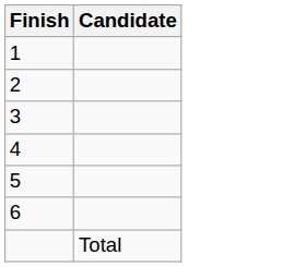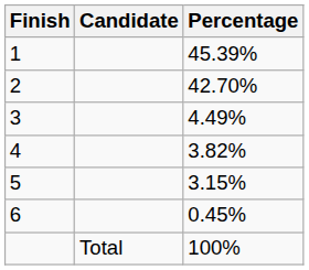 <table class="wikitable sortable">
 <tr>
 <th>Finish</th>
 <th>Candidate</th>
+<th>Percentage</th>
 </tr>
 <tr>
 <td>1</td>
 <td></td>
+<td>45.39%</td>
 </tr>
 <tr>
 <td>2</td>
 <td></td>
+<td>42.70%</td>
 </tr>
 <tr>
 <td>3</td>
 <td></td>
+<td>4.49%</td>
 </tr>
 <tr>
 <td>4</td>
 <td></td>
+<td>3.82%</td>
 </tr>
 <tr>
 <td>5</td>
 <td></td>
+<td>3.15%</td>
 </tr>
 <tr>
 <td>6</td>
 <td></td>
+<td>0.45%</td>
 </tr>
 <tr>
 <td></td>
 <td>Total</td>
+<td>100%</td>
 </tr>
 </table>
